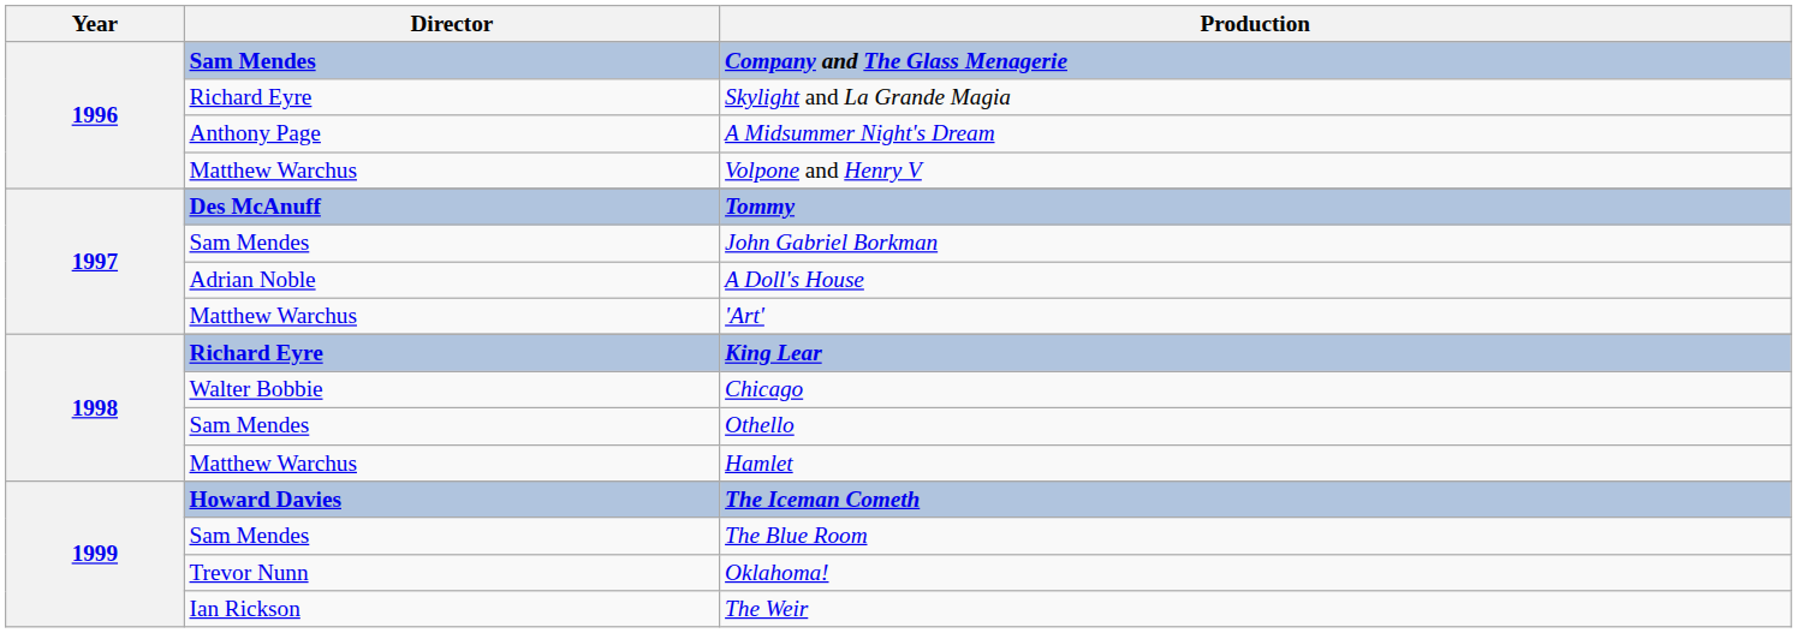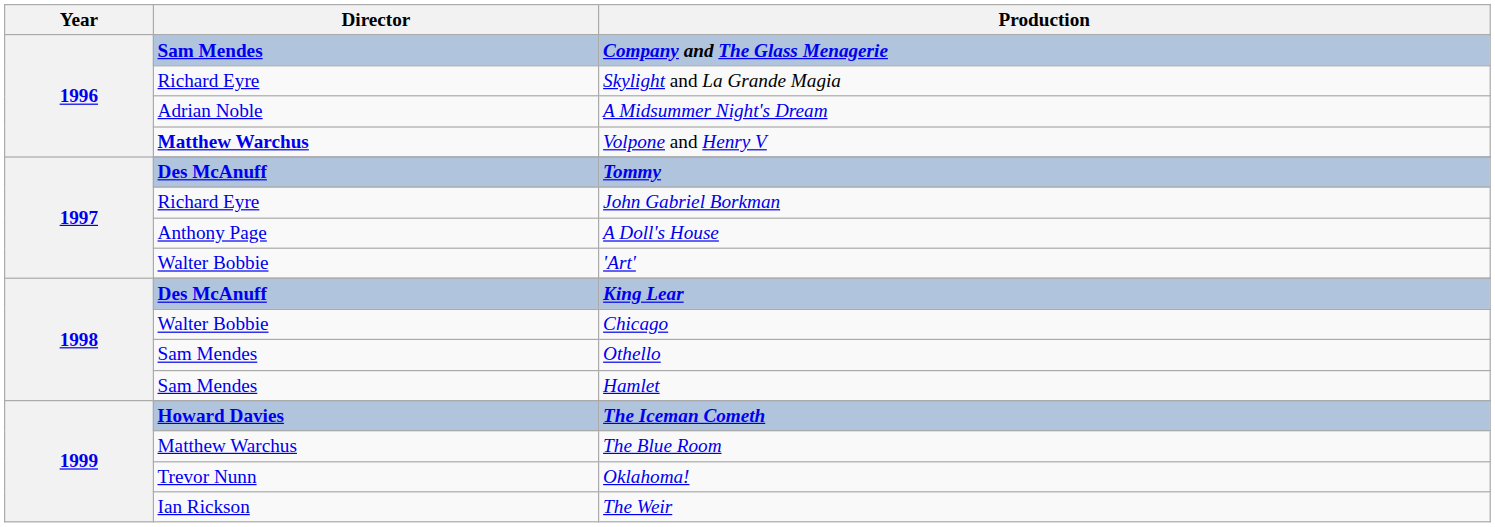 <table class="wikitable" style="width:98%;">
 <tr>
 <th style="width:10%;">Year</th>
 <th style="width:30%;">Director</th>
 <th style="width:60%;">Production</th>
 </tr>
 <tr>
 <th rowspan="5"><a href='#'>1996</a></th>
 </tr>
 <tr style="background:#B0C4DE">
 <td><strong><a href='#'>Sam Mendes</a></strong></td>
 <td><strong><em><a href='#'>Company</a><em> and </em><a href='#'>The Glass Menagerie</a></em></strong></td>
 </tr>
 <tr>
 <td><a href='#'>Richard Eyre</a></td>
 <td><em><a href='#'>Skylight</a></em> and <em>La Grande Magia</em></td>
 </tr>
 <tr>
-<td><a href='#'>Anthony Page</a></td>
+<td><a href='#'>Adrian Noble</a></td>
 <td><em><a href='#'>A Midsummer Night's Dream</a></em></td>
 </tr>
 <tr>
-<td><a href='#'>Matthew Warchus</a></td>
+<td><strong><a href='#'>Matthew Warchus</a></strong></td>
 <td><em><a href='#'>Volpone</a></em> and <em><a href='#'>Henry V</a></em></td>
 </tr>
 <tr>
 <th rowspan="5"><a href='#'>1997</a></th>
 </tr>
 <tr style="background:#B0C4DE">
 <td><strong><a href='#'>Des McAnuff</a></strong></td>
 <td><strong><em><a href='#'>Tommy</a></em></strong></td>
 </tr>
 <tr>
-<td><a href='#'>Sam Mendes</a></td>
+<td><a href='#'>Richard Eyre</a></td>
 <td><em><a href='#'>John Gabriel Borkman</a></em></td>
 </tr>
 <tr>
-<td><a href='#'>Adrian Noble</a></td>
+<td><a href='#'>Anthony Page</a></td>
 <td><em><a href='#'>A Doll's House</a></em></td>
 </tr>
 <tr>
-<td><a href='#'>Matthew Warchus</a></td>
+<td><a href='#'>Walter Bobbie</a></td>
 <td><em><a href='#'>'Art'</a></em></td>
 </tr>
 <tr>
 <th rowspan="5"><a href='#'>1998</a></th>
 </tr>
 <tr style="background:#B0C4DE">
-<td><strong><a href='#'>Richard Eyre</a></strong></td>
+<td><strong><a href='#'>Des McAnuff</a></strong></td>
 <td><strong><em><a href='#'>King Lear</a></em></strong></td>
 </tr>
 <tr>
 <td><a href='#'>Walter Bobbie</a></td>
 <td><em><a href='#'>Chicago</a></em></td>
 </tr>
 <tr>
 <td><a href='#'>Sam Mendes</a></td>
 <td><em><a href='#'>Othello</a></em></td>
 </tr>
 <tr>
-<td><a href='#'>Matthew Warchus</a></td>
+<td><a href='#'>Sam Mendes</a></td>
 <td><em><a href='#'>Hamlet</a></em></td>
 </tr>
 <tr>
 <th rowspan="5"><a href='#'>1999</a></th>
 </tr>
 <tr style="background:#B0C4DE">
 <td><strong><a href='#'>Howard Davies</a></strong></td>
 <td><strong><em><a href='#'>The Iceman Cometh</a></em></strong></td>
 </tr>
 <tr>
-<td><a href='#'>Sam Mendes</a></td>
+<td><a href='#'>Matthew Warchus</a></td>
 <td><em><a href='#'>The Blue Room</a></em></td>
 </tr>
 <tr>
 <td><a href='#'>Trevor Nunn</a></td>
 <td><em><a href='#'>Oklahoma!</a></em></td>
 </tr>
 <tr>
 <td><a href='#'>Ian Rickson</a></td>
 <td><em><a href='#'>The Weir</a></em></td>
 </tr>
 </table>
